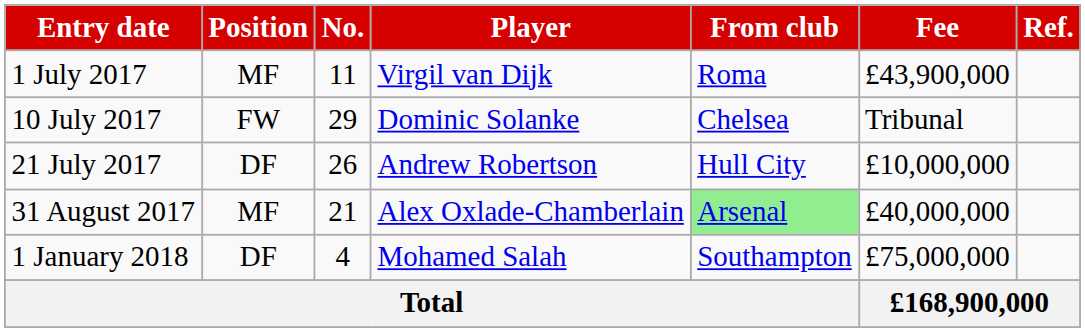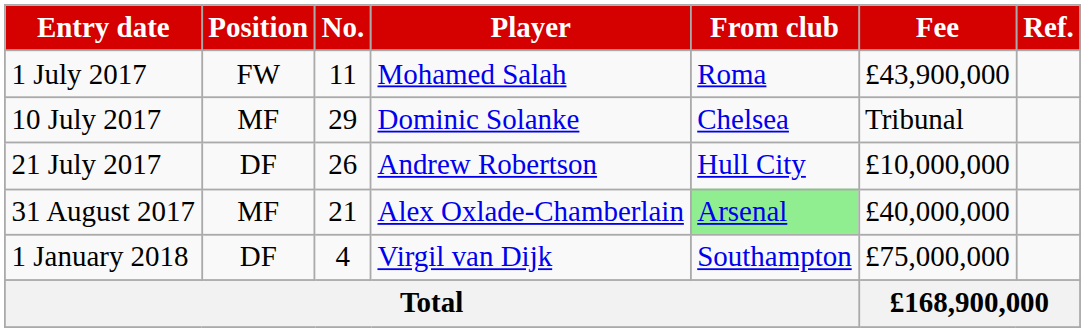 <table class="wikitable sortable">
 <tr>
 <th style="background:#d50000; color:white;">Entry date</th>
 <th style="background:#d50000; color:white;">Position</th>
 <th style="background:#d50000; color:white;">No.</th>
 <th style="background:#d50000; color:white;">Player</th>
 <th style="background:#d50000; color:white;">From club</th>
 <th style="background:#d50000; color:white;">Fee</th>
 <th style="background:#d50000; color:white;">Ref.</th>
 </tr>
 <tr>
 <td>1 July 2017</td>
-<td style="text-align:center;">MF</td>
+<td style="text-align:center;">FW</td>
 <td style="text-align:center;">11</td>
-<td style="text-align:left;"> <a href='#'>Virgil van Dijk</a></td>
+<td style="text-align:left;"> <a href='#'>Mohamed Salah</a></td>
 <td style="text-align:left;"> <a href='#'>Roma</a></td>
 <td>£43,900,000</td>
 <td></td>
 </tr>
 <tr>
 <td>10 July 2017</td>
-<td style="text-align:center;">FW</td>
+<td style="text-align:center;">MF</td>
 <td style="text-align:center;">29</td>
 <td style="text-align:left;"> <a href='#'>Dominic Solanke</a></td>
 <td style="text-align:left;"> <a href='#'>Chelsea</a></td>
 <td>Tribunal</td>
 <td></td>
 </tr>
 <tr>
 <td>21 July 2017</td>
 <td style="text-align:center;">DF</td>
 <td style="text-align:center;">26</td>
 <td style="text-align:left;"> <a href='#'>Andrew Robertson</a></td>
 <td style="text-align:left;"> <a href='#'>Hull City</a></td>
 <td>£10,000,000</td>
 <td></td>
 </tr>
 <tr>
 <td>31 August 2017</td>
 <td style="text-align:center;">MF</td>
 <td style="text-align:center;">21</td>
 <td style="text-align:left;"> <a href='#'>Alex Oxlade-Chamberlain</a></td>
 <td style="background: lightgreen; text-align:left;"> <a href='#'>Arsenal</a></td>
 <td>£40,000,000</td>
 <td></td>
 </tr>
 <tr>
 <td>1 January 2018</td>
 <td style="text-align:center;">DF</td>
 <td style="text-align:center;">4</td>
-<td style="text-align:left;"> <a href='#'>Mohamed Salah</a></td>
+<td style="text-align:left;"> <a href='#'>Virgil van Dijk</a></td>
 <td style="text-align:left;"> <a href='#'>Southampton</a></td>
 <td>£75,000,000</td>
 <td></td>
 </tr>
 <tr>
 <th colspan="5">Total</th>
 <th colspan="2">£168,900,000</th>
 </tr>
 </table>
